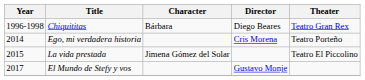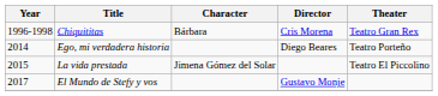 <table class="wikitable" style="font-size: 90%;">
 <tr>
 <th>Year</th>
 <th>Title</th>
 <th>Character</th>
 <th>Director</th>
 <th>Theater</th>
 </tr>
 <tr>
 <td>1996-1998</td>
 <td><em><a href='#'>Chiquititas</a></em></td>
 <td>Bárbara</td>
-<td>Diego Beares</td>
+<td><a href='#'>Cris Morena</a></td>
 <td><a href='#'>Teatro Gran Rex</a></td>
 </tr>
 <tr>
 <td>2014</td>
 <td><em>Ego, mi verdadera historia</em></td>
 <td></td>
-<td><a href='#'>Cris Morena</a></td>
+<td>Diego Beares</td>
 <td>Teatro Porteño</td>
 </tr>
 <tr>
 <td>2015</td>
 <td><em>La vida prestada</em></td>
 <td>Jimena Gómez del Solar</td>
 <td></td>
 <td>Teatro El Piccolino</td>
 </tr>
 <tr>
 <td>2017</td>
 <td><em>El Mundo de Stefy y vos</em></td>
 <td></td>
 <td><a href='#'>Gustavo Monje</a></td>
 <td></td>
 </tr>
 <tr>
 </tr>
 </table>
